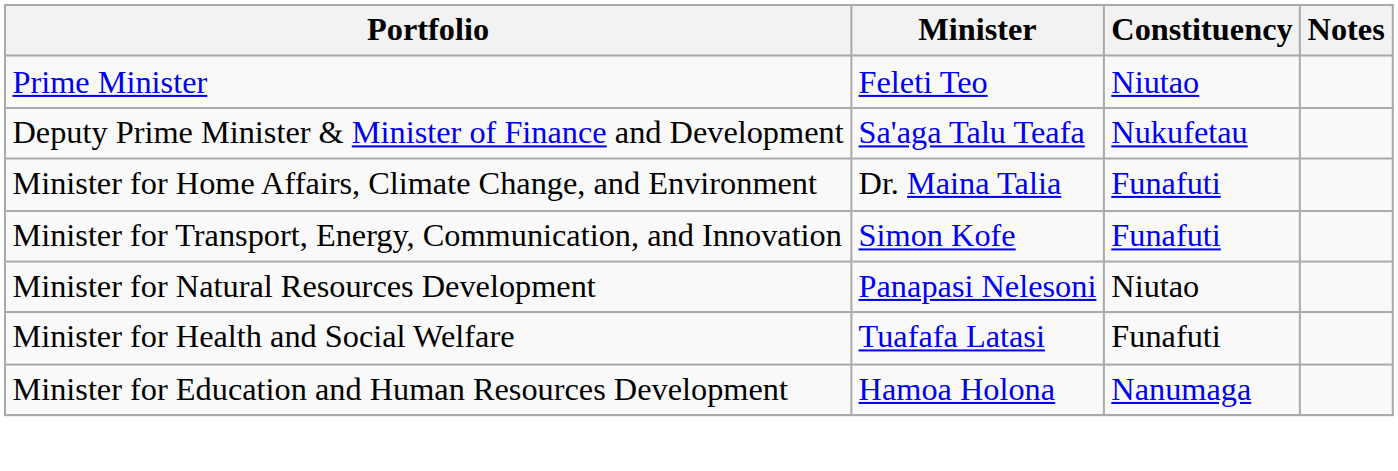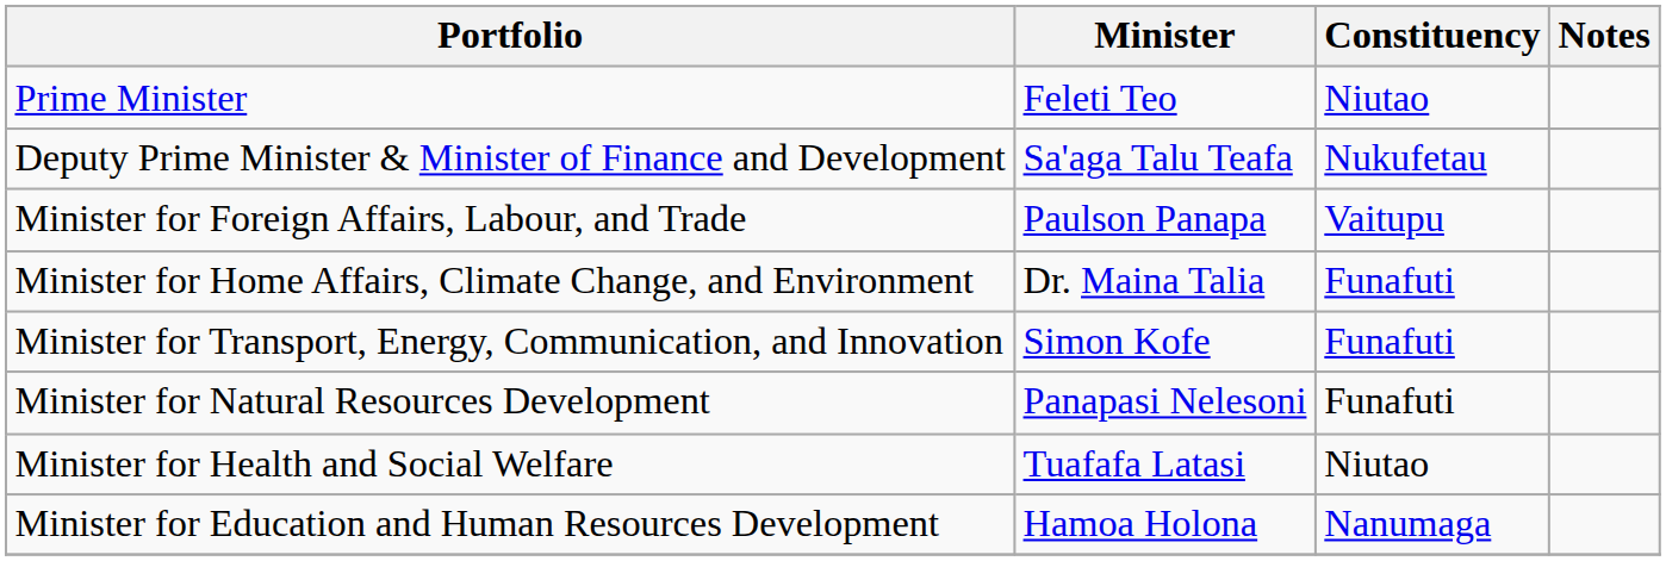 <table class="wikitable">
 <tr>
 <th>Portfolio</th>
 <th>Minister</th>
 <th>Constituency</th>
 <th>Notes</th>
 </tr>
 <tr>
 <td><a href='#'>Prime Minister</a></td>
 <td><a href='#'>Feleti Teo</a></td>
 <td><a href='#'>Niutao</a></td>
 <td></td>
 </tr>
 <tr>
 <td>Deputy Prime Minister & <a href='#'>Minister of Finance</a> and Development</td>
 <td><a href='#'>Sa'aga Talu Teafa</a></td>
 <td><a href='#'>Nukufetau</a></td>
 <td></td>
 </tr>
 <tr>
+<td>Minister for Foreign Affairs, Labour, and Trade</td>
+<td><a href='#'>Paulson Panapa</a></td>
+<td><a href='#'>Vaitupu</a></td>
+<td></td>
+</tr>
+<tr>
 <td>Minister for Home Affairs, Climate Change, and Environment</td>
 <td>Dr. <a href='#'>Maina Talia</a></td>
 <td><a href='#'>Funafuti</a></td>
 <td></td>
 </tr>
 <tr>
 <td>Minister for Transport, Energy, Communication, and Innovation</td>
 <td><a href='#'>Simon Kofe</a></td>
 <td><a href='#'>Funafuti</a></td>
 <td></td>
 </tr>
 <tr>
 <td>Minister for Natural Resources Development</td>
 <td><a href='#'>Panapasi Nelesoni</a></td>
-<td>Niutao</td>
+<td>Funafuti</td>
 <td></td>
 </tr>
 <tr>
 <td>Minister for Health and Social Welfare</td>
 <td><a href='#'>Tuafafa Latasi</a></td>
-<td>Funafuti</td>
+<td>Niutao</td>
 <td></td>
 </tr>
 <tr>
 <td>Minister for Education and Human Resources Development</td>
 <td><a href='#'>Hamoa Holona</a></td>
 <td><a href='#'>Nanumaga</a></td>
 <td></td>
 </tr>
 <tr>
 </tr>
 </table>
